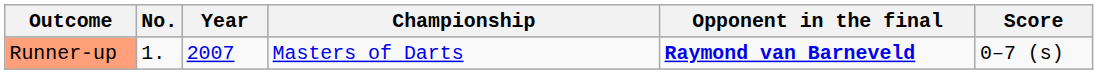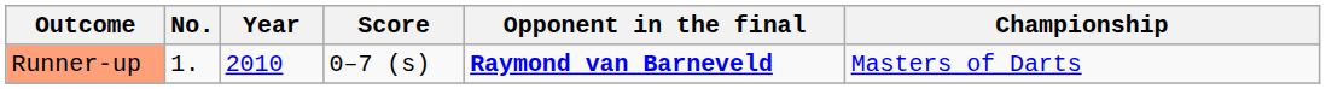 <table class="sortable wikitable">
 <tr>
 <th style="width:80px;">Outcome</th>
 <th style="width:20px;">No.</th>
 <th style="width:50px;">Year</th>
+<th style="width:70px;">Score</th>
+<th style="width:200px;">Opponent in the final</th>
 <th style="width:250px;">Championship</th>
-<th style="width:200px;">Opponent in the final</th>
-<th style="width:70px;">Score</th>
 </tr>
 <tr style=>
 <td style="background:#ffa07a;">Runner-up</td>
 <td>1.</td>
-<td><a href='#'>2007</a></td>
+<td><a href='#'>2010</a></td>
+<td>0–7 (s)</td>
+<td><strong> <a href='#'>Raymond van Barneveld</a></strong></td>
 <td><a href='#'>Masters of Darts</a></td>
-<td><strong> <a href='#'>Raymond van Barneveld</a></strong></td>
-<td>0–7 (s)</td>
 </tr>
 </table>
